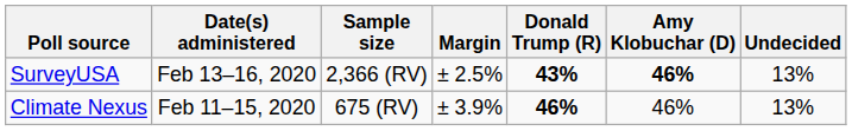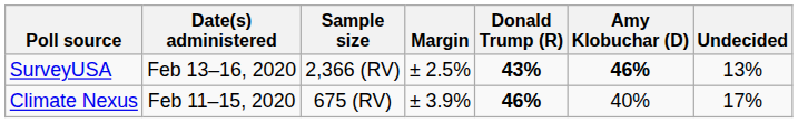 <table class="wikitable" style="font-size:90%;text-align:center;">
 <tr valign=bottom style="font-size:90%;">
 <th>Poll source</th>
 <th>Date(s)<br>administered</th>
 <th>Sample<br>size</th>
 <th>Margin<br></th>
 <th>Donald<br>Trump (R)</th>
 <th>Amy<br>Klobuchar (D)</th>
 <th>Undecided</th>
 </tr>
 <tr>
 <td style="text-align:left;"><a href='#'>SurveyUSA</a></td>
 <td>Feb 13–16, 2020</td>
 <td>2,366 (RV)</td>
 <td>± 2.5%</td>
 <td><strong>43%</strong></td>
 <td><strong>46%</strong></td>
 <td>13%</td>
 </tr>
 <tr>
 <td style="text-align:left;"><a href='#'>Climate Nexus</a></td>
 <td>Feb 11–15, 2020</td>
 <td>675 (RV)</td>
 <td>± 3.9%</td>
 <td><strong>46%</strong></td>
-<td>46%</td>
-<td>13%</td>
+<td>40%</td>
+<td>17%</td>
 </tr>
 </table>
